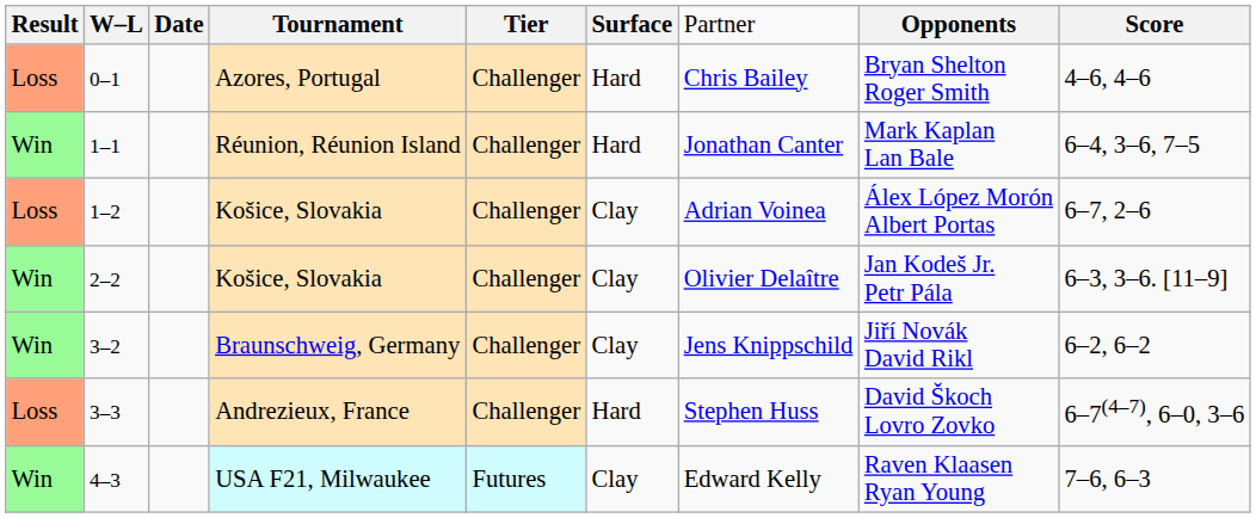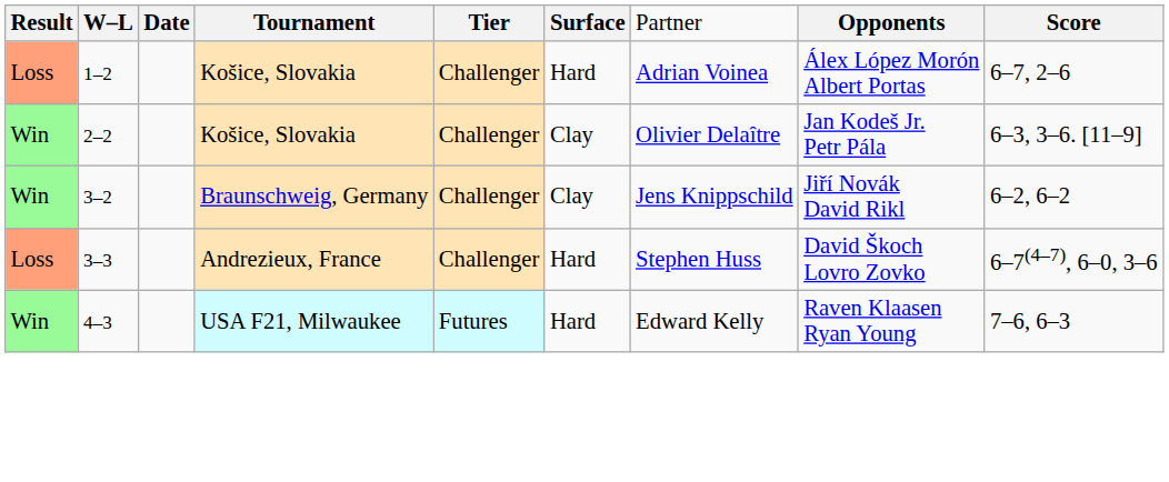 <table class="sortable wikitable">
 <tr>
 <th>Result</th>
 <th class="unsortable">W–L</th>
 <th>Date</th>
 <th>Tournament</th>
 <th>Tier</th>
 <th>Surface</th>
 <td>Partner</td>
 <th>Opponents</th>
 <th class="unsortable">Score</th>
 </tr>
 <tr>
 <td style="background:#ffa07a;">Loss</td>
-<td><small>0–1</small></td>
-<td></td>
-<td style="background:moccasin;">Azores, Portugal</td>
-<td style="background:moccasin;">Challenger</td>
-<td>Hard</td>
-<td> <a href='#'>Chris Bailey</a></td>
-<td> <a href='#'>Bryan Shelton</a> <br>  <a href='#'>Roger Smith</a></td>
-<td>4–6, 4–6</td>
-</tr>
-<tr>
-<td style="background:#98fb98;">Win</td>
-<td><small>1–1</small></td>
-<td></td>
-<td style="background:moccasin;">Réunion, Réunion Island</td>
-<td style="background:moccasin;">Challenger</td>
-<td>Hard</td>
-<td> <a href='#'>Jonathan Canter</a></td>
-<td> <a href='#'>Mark Kaplan</a> <br>  <a href='#'>Lan Bale</a></td>
-<td>6–4, 3–6, 7–5</td>
-</tr>
-<tr>
-<td style="background:#ffa07a;">Loss</td>
 <td><small>1–2</small></td>
 <td></td>
 <td style="background:moccasin;">Košice, Slovakia</td>
 <td style="background:moccasin;">Challenger</td>
-<td>Clay</td>
+<td>Hard</td>
 <td> <a href='#'>Adrian Voinea</a></td>
 <td> <a href='#'>Álex López Morón</a> <br>  <a href='#'>Albert Portas</a></td>
 <td>6–7, 2–6</td>
 </tr>
 <tr>
 <td style="background:#98fb98;">Win</td>
 <td><small>2–2</small></td>
 <td></td>
 <td style="background:moccasin;">Košice, Slovakia</td>
 <td style="background:moccasin;">Challenger</td>
 <td>Clay</td>
 <td> <a href='#'>Olivier Delaître</a></td>
 <td> <a href='#'>Jan Kodeš Jr.</a> <br>  <a href='#'>Petr Pála</a></td>
 <td>6–3, 3–6. [11–9]</td>
 </tr>
 <tr>
 <td style="background:#98fb98;">Win</td>
 <td><small>3–2</small></td>
 <td></td>
 <td style="background:moccasin;"><a href='#'>Braunschweig</a>, Germany</td>
 <td style="background:moccasin;">Challenger</td>
 <td>Clay</td>
 <td> <a href='#'>Jens Knippschild</a></td>
 <td> <a href='#'>Jiří Novák</a> <br>  <a href='#'>David Rikl</a></td>
 <td>6–2, 6–2</td>
 </tr>
 <tr>
 <td style="background:#ffa07a;">Loss</td>
 <td><small>3–3</small></td>
 <td></td>
 <td style="background:moccasin;">Andrezieux, France</td>
 <td style="background:moccasin;">Challenger</td>
 <td>Hard</td>
 <td> <a href='#'>Stephen Huss</a></td>
 <td> <a href='#'>David Škoch</a> <br>  <a href='#'>Lovro Zovko</a></td>
 <td>6–7<sup>(4–7)</sup>, 6–0, 3–6</td>
 </tr>
 <tr>
 <td style="background:#98fb98;">Win</td>
 <td><small>4–3</small></td>
 <td></td>
 <td style="background:#cffcff;">USA F21, Milwaukee</td>
 <td style="background:#cffcff;">Futures</td>
-<td>Clay</td>
+<td>Hard</td>
 <td> Edward Kelly</td>
 <td> <a href='#'>Raven Klaasen</a> <br>  <a href='#'>Ryan Young</a></td>
 <td>7–6, 6–3</td>
 </tr>
 </table>
